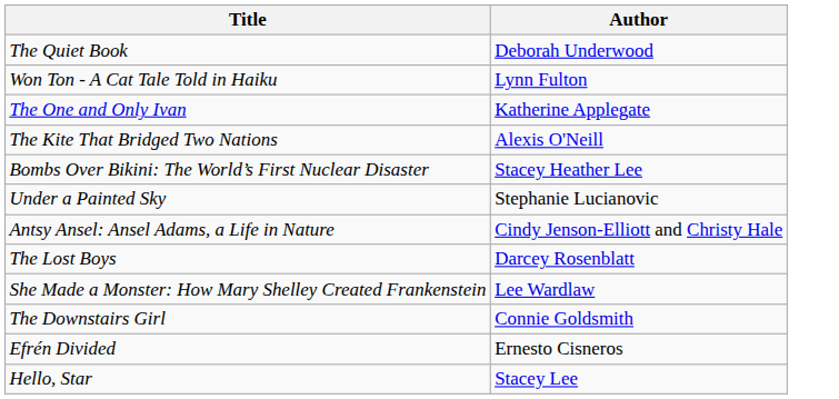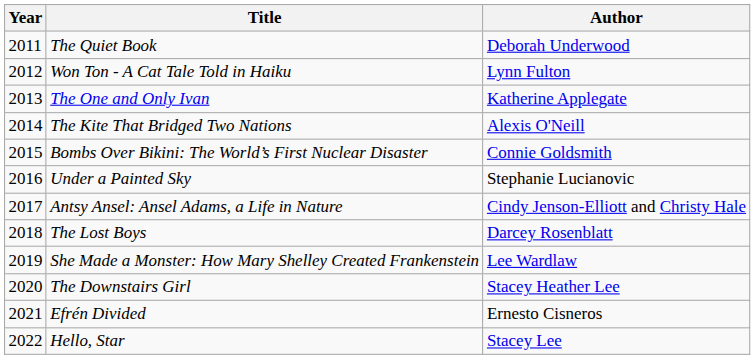 <table class="wikitable">
 <tr>
+<th>Year</th>
 <th>Title</th>
 <th>Author</th>
 </tr>
 <tr>
+<td>2011</td>
 <td><em>The Quiet Book</em></td>
 <td><a href='#'>Deborah Underwood</a></td>
 </tr>
 <tr>
+<td>2012</td>
 <td><em>Won Ton - A Cat Tale Told in Haiku</em></td>
 <td><a href='#'>Lynn Fulton</a></td>
 </tr>
 <tr>
+<td>2013</td>
 <td><em><a href='#'>The One and Only Ivan</a></em></td>
 <td><a href='#'>Katherine Applegate</a></td>
 </tr>
 <tr>
+<td>2014</td>
 <td><em>The Kite That Bridged Two Nations</em></td>
 <td><a href='#'>Alexis O'Neill</a></td>
 </tr>
 <tr>
+<td>2015</td>
 <td><em>Bombs Over Bikini: The World’s First Nuclear Disaster</em></td>
-<td><a href='#'>Stacey Heather Lee</a></td>
+<td><a href='#'>Connie Goldsmith</a></td>
 </tr>
 <tr>
+<td>2016</td>
 <td><em>Under a Painted Sky</em></td>
 <td>Stephanie Lucianovic</td>
 </tr>
 <tr>
+<td>2017</td>
 <td><em>Antsy Ansel: Ansel Adams, a Life in Nature</em></td>
 <td><a href='#'>Cindy Jenson-Elliott</a> and <a href='#'>Christy Hale</a></td>
 </tr>
 <tr>
+<td>2018</td>
 <td><em>The Lost Boys</em></td>
 <td><a href='#'>Darcey Rosenblatt</a></td>
 </tr>
 <tr>
+<td>2019</td>
 <td><em>She Made a Monster: How Mary Shelley Created Frankenstein</em></td>
 <td><a href='#'>Lee Wardlaw</a></td>
 </tr>
 <tr>
+<td>2020</td>
 <td><em>The Downstairs Girl</em></td>
-<td><a href='#'>Connie Goldsmith</a></td>
+<td><a href='#'>Stacey Heather Lee</a></td>
 </tr>
 <tr>
+<td>2021</td>
 <td><em>Efrén Divided</em></td>
 <td>Ernesto Cisneros</td>
 </tr>
 <tr>
+<td>2022</td>
 <td><em>Hello, Star</em></td>
 <td><a href='#'>Stacey Lee</a></td>
 </tr>
 </table>
